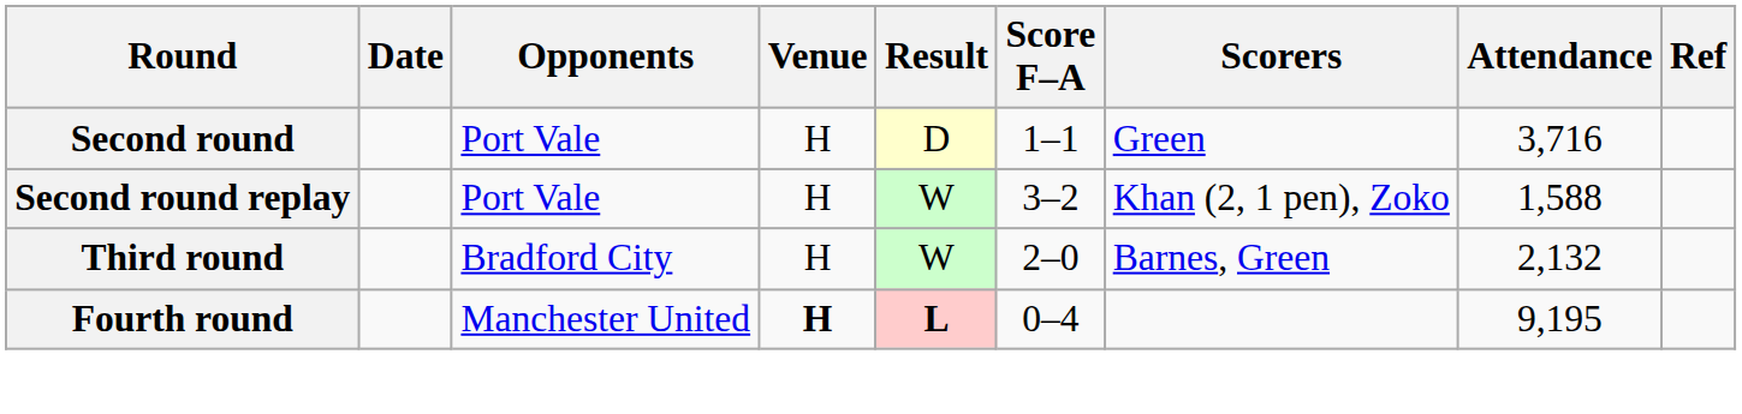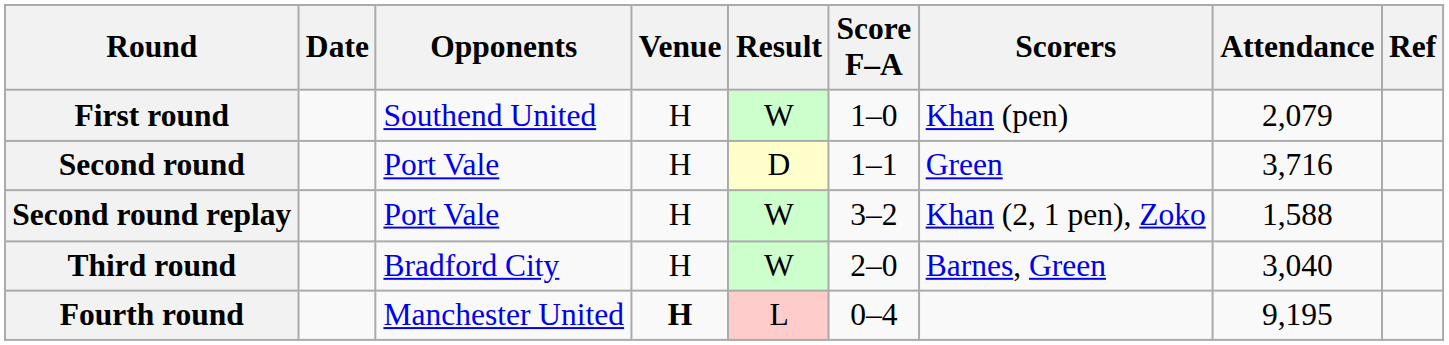 <table class="wikitable plainrowheaders sortable" style="text-align:center">
 <tr>
 <th scope="col">Round</th>
 <th scope="col">Date</th>
 <th scope="col">Opponents</th>
 <th scope="col">Venue</th>
 <th scope="col">Result</th>
 <th scope="col">Score<br>F–A</th>
 <th scope="col" class="unsortable">Scorers</th>
 <th scope="col">Attendance</th>
 <th scope="col" class="unsortable">Ref</th>
+</tr>
+<tr>
+<th scope="row">First round</th>
+<td align="left"></td>
+<td align="left"><a href='#'>Southend United</a></td>
+<td>H</td>
+<td style="background-color:#CCFFCC">W</td>
+<td>1–0</td>
+<td align="left"><a href='#'>Khan</a> (pen)</td>
+<td>2,079</td>
+<td></td>
 </tr>
 <tr>
 <th scope="row">Second round</th>
 <td align="left"></td>
 <td align="left"><a href='#'>Port Vale</a></td>
 <td>H</td>
 <td style="background-color:#FFFFCC">D</td>
 <td>1–1</td>
 <td align="left"><a href='#'>Green</a></td>
 <td>3,716</td>
 <td></td>
 </tr>
 <tr>
 <th scope="row">Second round replay</th>
 <td align="left"></td>
 <td align="left"><a href='#'>Port Vale</a></td>
 <td>H</td>
 <td style="background-color:#CCFFCC">W</td>
 <td>3–2</td>
 <td align="left"><a href='#'>Khan</a> (2, 1 pen), <a href='#'>Zoko</a></td>
 <td>1,588</td>
 <td></td>
 </tr>
 <tr>
 <th scope="row">Third round</th>
 <td align="left"></td>
 <td align="left"><a href='#'>Bradford City</a></td>
 <td>H</td>
 <td style="background-color:#CCFFCC">W</td>
 <td>2–0</td>
 <td align="left"><a href='#'>Barnes</a>, <a href='#'>Green</a></td>
-<td>2,132</td>
+<td>3,040</td>
 <td></td>
 </tr>
 <tr>
 <th scope="row">Fourth round</th>
 <td align="left"></td>
 <td align="left"><a href='#'>Manchester United</a></td>
 <td><strong>H</strong></td>
-<td style="background-color:#FFCCCC"><strong>L</strong></td>
+<td style="background-color:#FFCCCC">L</td>
 <td>0–4</td>
 <td align="left"></td>
 <td>9,195</td>
 <td></td>
 </tr>
 </table>
